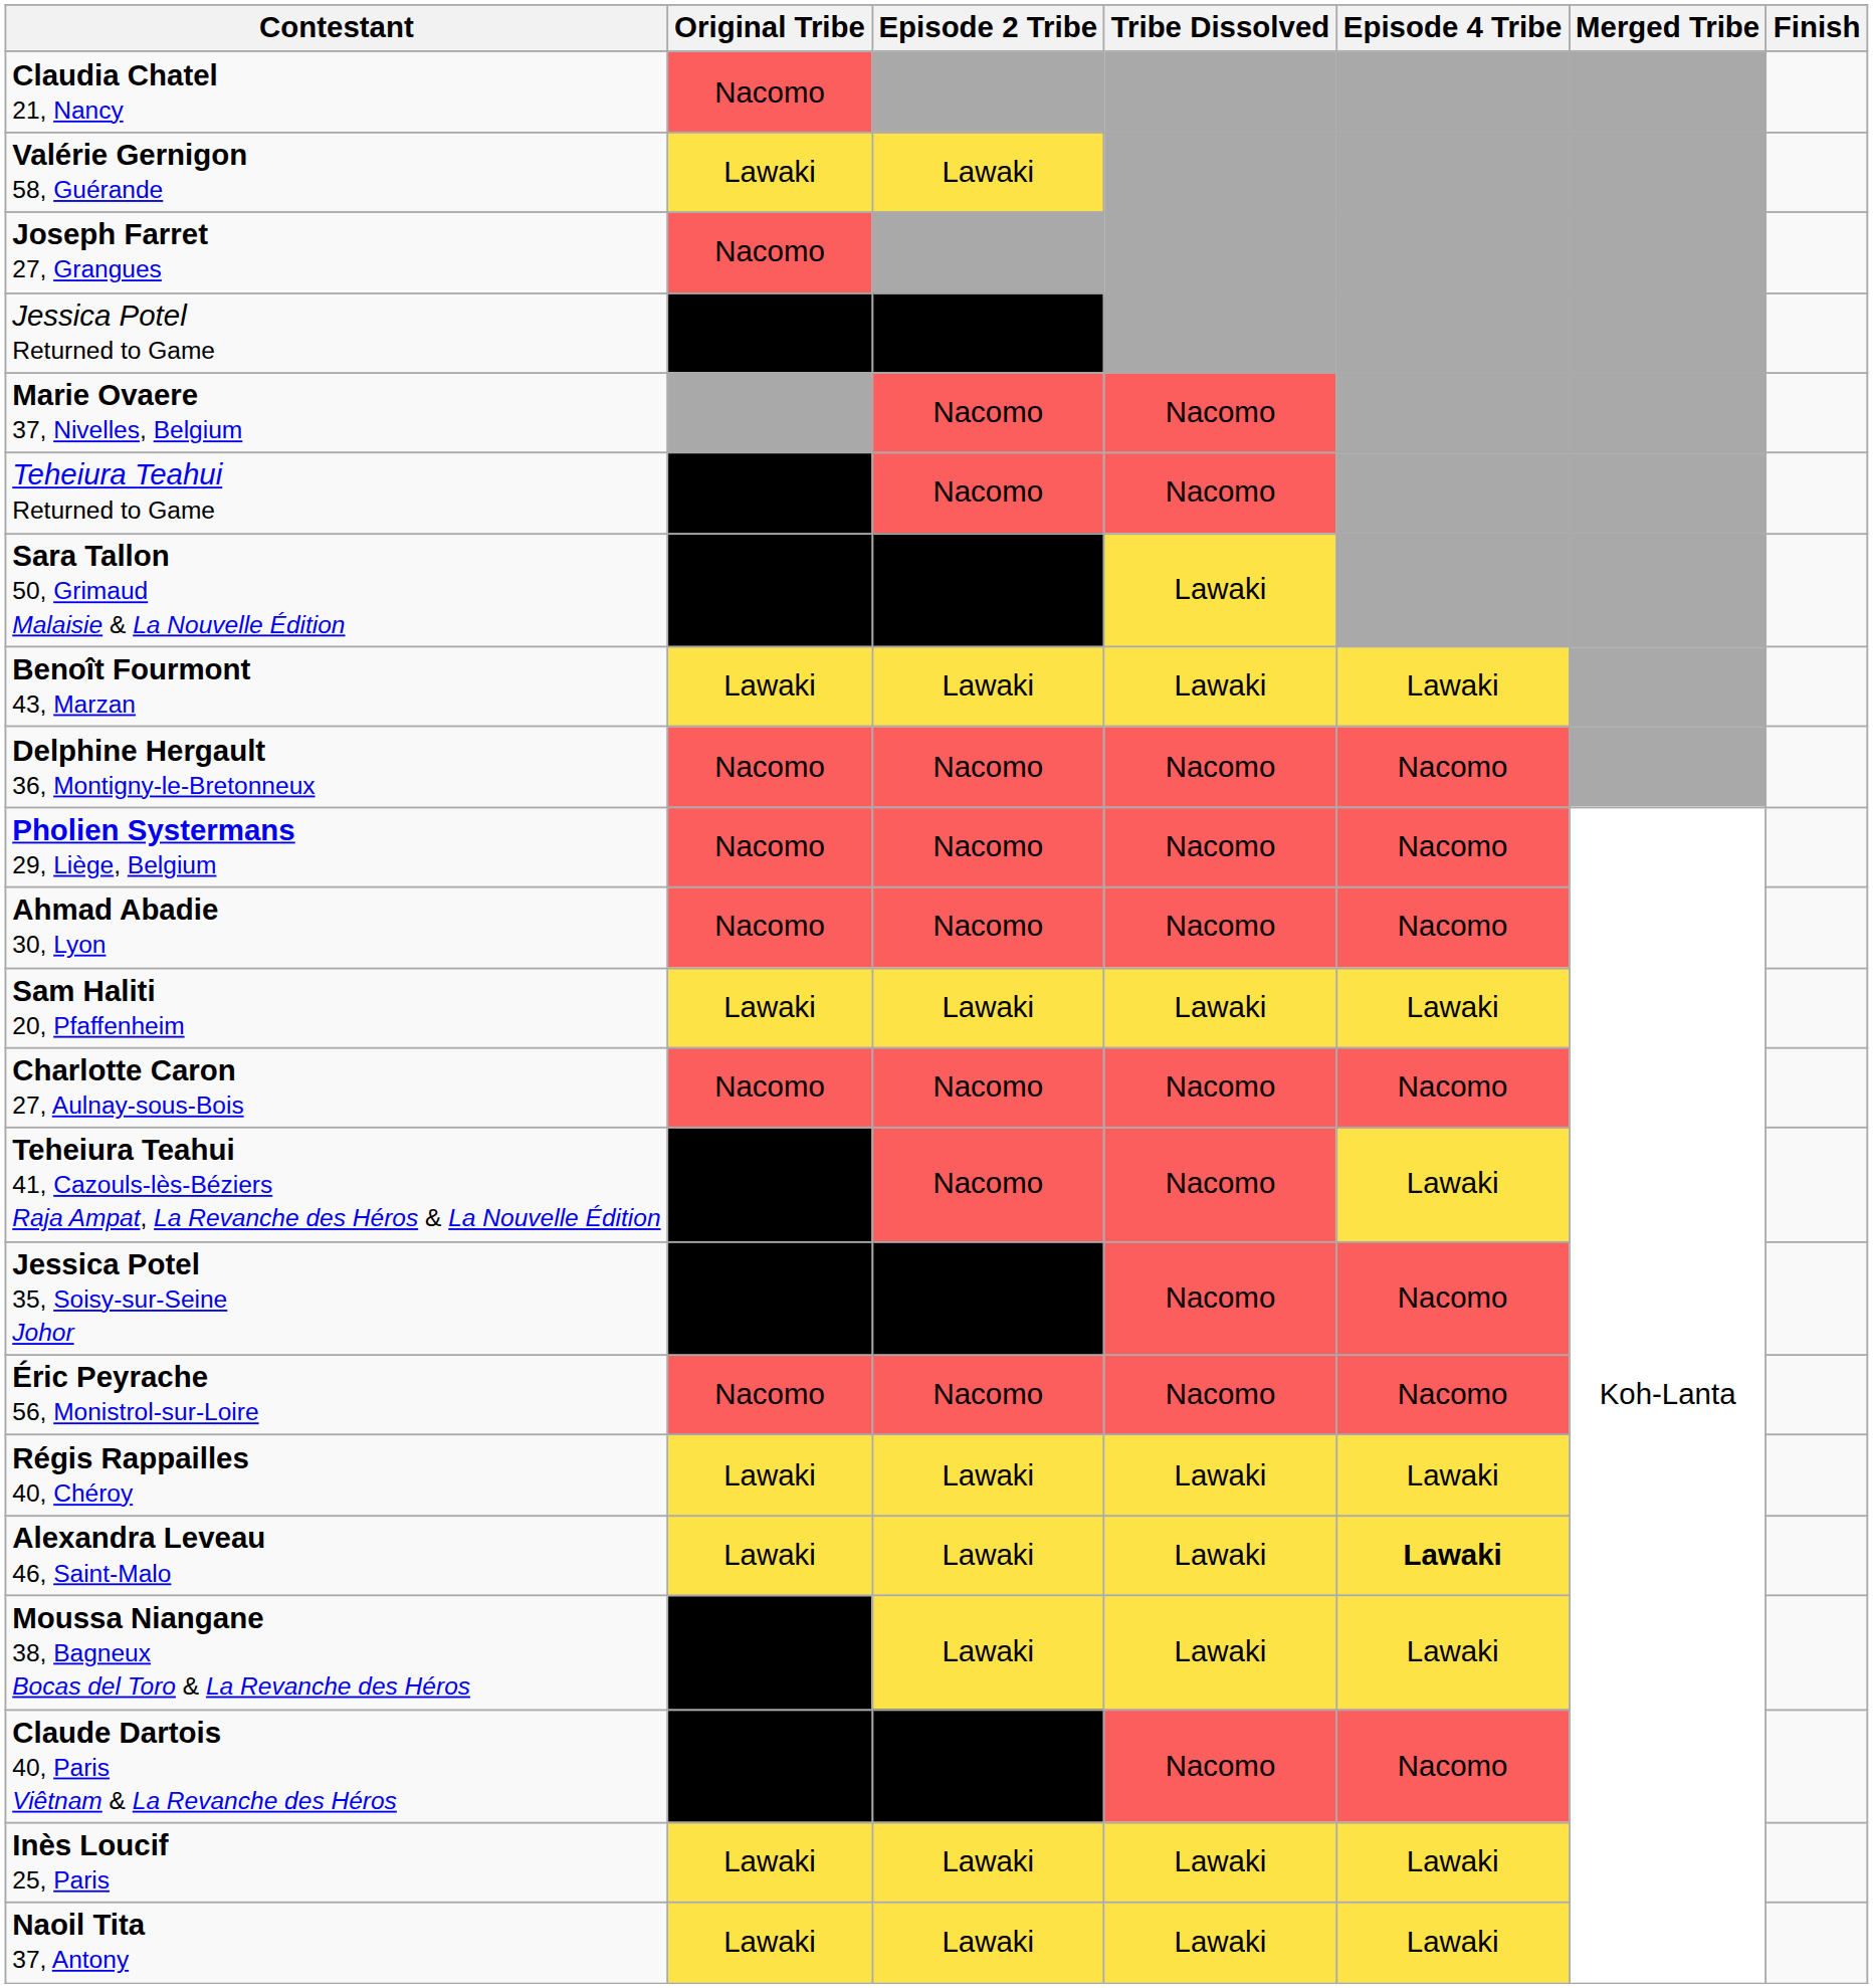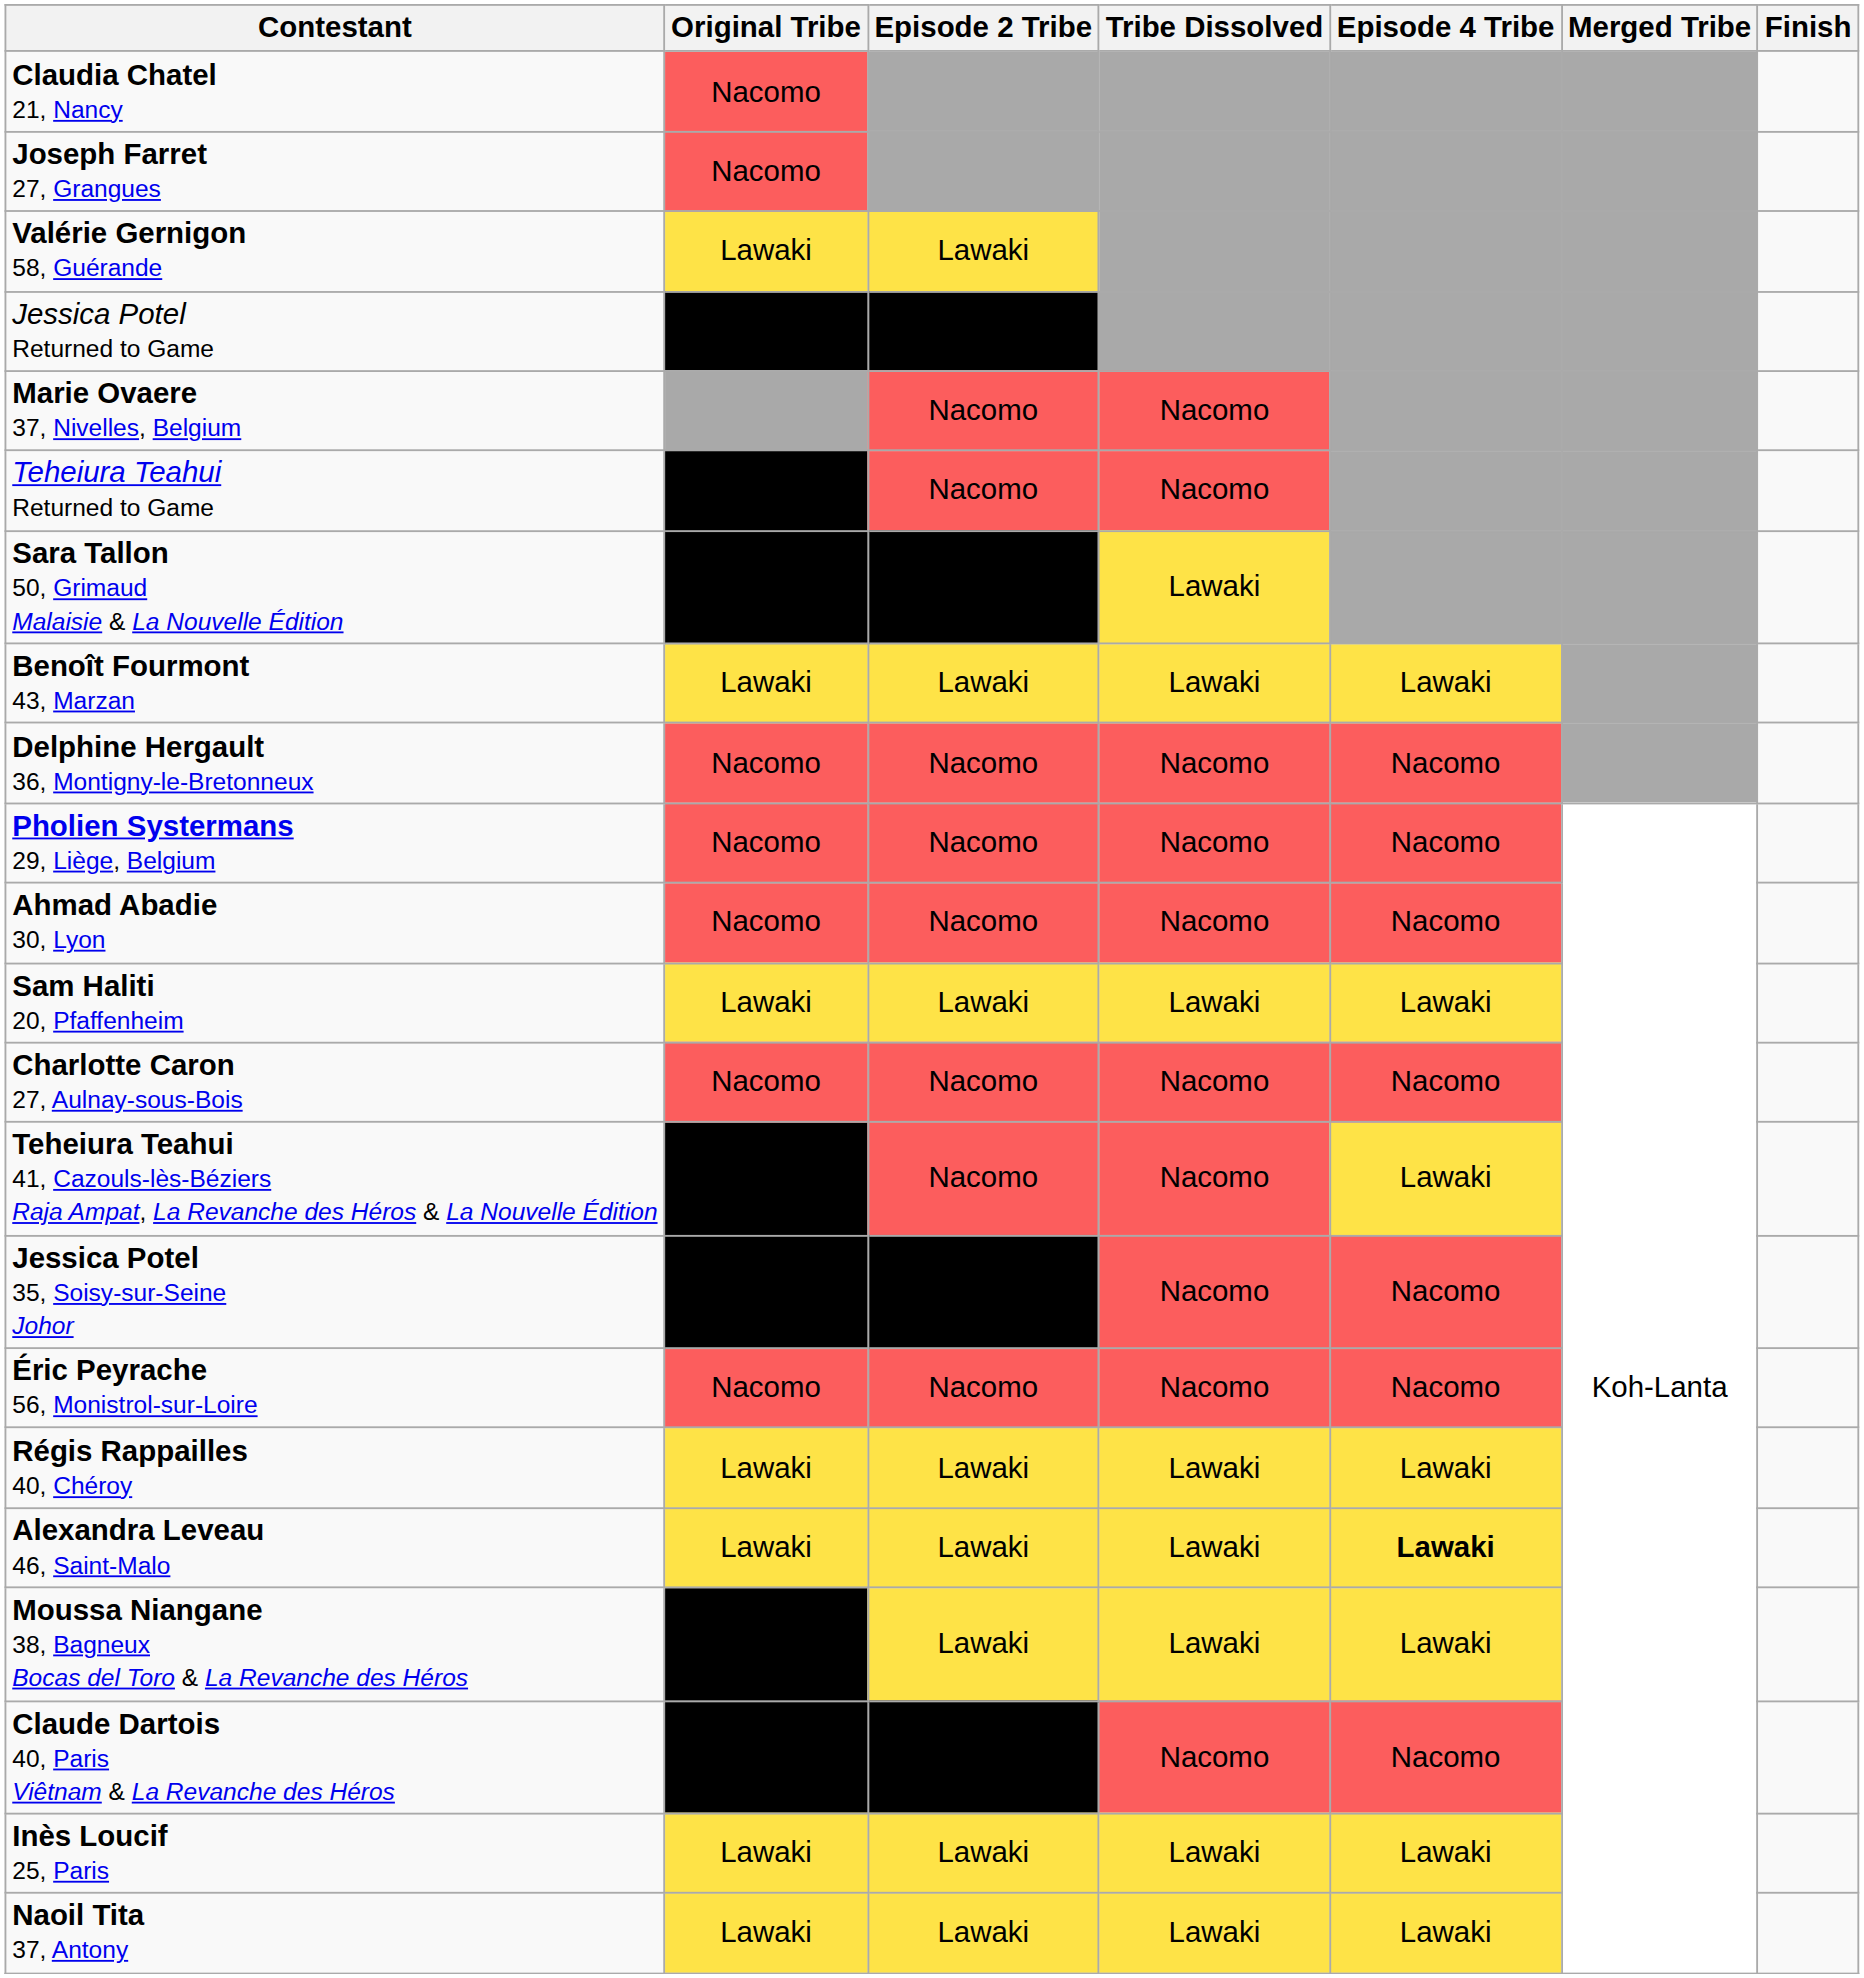 <table class="wikitable" style="margin:auto; text-align:center">
 <tr>
 <th>Contestant</th>
 <th>Original Tribe</th>
 <th>Episode 2 Tribe</th>
 <th>Tribe Dissolved</th>
 <th>Episode 4 Tribe</th>
 <th>Merged Tribe</th>
 <th>Finish</th>
 </tr>
 <tr>
 <td style="text-align: left;"><strong>Claudia Chatel</strong><br><small>21, <a href='#'>Nancy</a></small></td>
 <td bgcolor="#fc5d5d">Nacomo</td>
 <td bgcolor="darkgrey"></td>
 <td bgcolor="darkgrey"></td>
 <td bgcolor="darkgrey"></td>
 <td bgcolor="darkgrey"></td>
 <td></td>
 </tr>
 <tr>
-<td style="text-align: left;"><strong>Valérie Gernigon</strong><br><small>58, <a href='#'>Guérande</a></small></td>
-<td bgcolor="#fee347">Lawaki</td>
-<td bgcolor="#fee347">Lawaki</td>
+<td style="text-align: left;"><strong>Joseph Farret</strong><br><small>27, <a href='#'>Grangues</a></small></td>
+<td bgcolor="#fc5d5d">Nacomo</td>
+<td bgcolor="darkgrey"></td>
 <td bgcolor="darkgrey"></td>
 <td bgcolor="darkgrey"></td>
 <td bgcolor="darkgrey"></td>
 <td></td>
 </tr>
 <tr>
-<td style="text-align: left;"><strong>Joseph Farret</strong><br><small>27, <a href='#'>Grangues</a></small></td>
-<td bgcolor="#fc5d5d">Nacomo</td>
-<td bgcolor="darkgrey"></td>
+<td style="text-align: left;"><strong>Valérie Gernigon</strong><br><small>58, <a href='#'>Guérande</a></small></td>
+<td bgcolor="#fee347">Lawaki</td>
+<td bgcolor="#fee347">Lawaki</td>
 <td bgcolor="darkgrey"></td>
 <td bgcolor="darkgrey"></td>
 <td bgcolor="darkgrey"></td>
 <td></td>
 </tr>
 <tr>
 <td style="text-align: left;"><em>Jessica Potel</em><br><small>Returned to Game</small></td>
 <td bgcolor="black"><span>Héros</span></td>
 <td bgcolor="black"><span>Héros</span></td>
 <td bgcolor="darkgrey"></td>
 <td bgcolor="darkgrey"></td>
 <td bgcolor="darkgrey"></td>
 <td></td>
 </tr>
 <tr>
 <td style="text-align: left;"><strong>Marie Ovaere</strong><br><small>37, <a href='#'>Nivelles</a>, <a href='#'>Belgium</a></small></td>
 <td bgcolor="darkgrey"></td>
 <td bgcolor="#fc5d5d">Nacomo</td>
 <td bgcolor="#fc5d5d">Nacomo</td>
 <td bgcolor="darkgrey"></td>
 <td bgcolor="darkgrey"></td>
 <td></td>
 </tr>
 <tr>
 <td style="text-align: left;"><em><a href='#'>Teheiura Teahui</a></em><br><small>Returned to Game</small></td>
 <td bgcolor="black"><span>Héros</span></td>
 <td bgcolor="#fc5d5d">Nacomo</td>
 <td bgcolor="#fc5d5d">Nacomo</td>
 <td bgcolor="darkgrey"></td>
 <td bgcolor="darkgrey"></td>
 <td></td>
 </tr>
 <tr>
 <td style="text-align: left;"><strong>Sara Tallon</strong><br><small>50, <a href='#'>Grimaud</a><br><em><a href='#'>Malaisie</a></em> & <em><a href='#'>La Nouvelle Édition</a></em></small></td>
 <td bgcolor="black"><span>Héros</span></td>
 <td bgcolor="black"><span>Héros</span></td>
 <td bgcolor="#fee347">Lawaki</td>
 <td bgcolor="darkgrey"></td>
 <td bgcolor="darkgrey"></td>
 <td></td>
 </tr>
 <tr>
 <td style="text-align: left;"><strong>Benoît Fourmont</strong><br><small>43, <a href='#'>Marzan</a></small></td>
 <td bgcolor="#fee347">Lawaki</td>
 <td bgcolor="#fee347">Lawaki</td>
 <td bgcolor="#fee347">Lawaki</td>
 <td bgcolor="#fee347">Lawaki</td>
 <td bgcolor="darkgrey"></td>
 <td></td>
 </tr>
 <tr>
 <td style="text-align: left;"><strong>Delphine Hergault</strong><br><small>36, <a href='#'>Montigny-le-Bretonneux</a></small></td>
 <td bgcolor="#fc5d5d">Nacomo</td>
 <td bgcolor="#fc5d5d">Nacomo</td>
 <td bgcolor="#fc5d5d">Nacomo</td>
 <td bgcolor="#fc5d5d">Nacomo</td>
 <td bgcolor="darkgrey"></td>
 <td></td>
 </tr>
 <tr>
 <td style="text-align: left;"><strong><a href='#'>Pholien Systermans</a></strong><br><small>29, <a href='#'>Liège</a>, <a href='#'>Belgium</a></small></td>
 <td bgcolor="#fc5d5d">Nacomo</td>
 <td bgcolor="#fc5d5d">Nacomo</td>
 <td bgcolor="#fc5d5d">Nacomo</td>
 <td bgcolor="#fc5d5d">Nacomo</td>
 <td rowspan="13" bgcolor="white">Koh-Lanta</td>
 <td></td>
 </tr>
 <tr>
 <td style="text-align: left;"><strong>Ahmad Abadie</strong><br><small>30, <a href='#'>Lyon</a></small></td>
 <td bgcolor="#fc5d5d">Nacomo</td>
 <td bgcolor="#fc5d5d">Nacomo</td>
 <td bgcolor="#fc5d5d">Nacomo</td>
 <td bgcolor="#fc5d5d">Nacomo</td>
 <td></td>
 </tr>
 <tr>
 <td style="text-align: left;"><strong>Sam Haliti</strong><br><small>20, <a href='#'>Pfaffenheim</a></small></td>
 <td bgcolor="#fee347">Lawaki</td>
 <td bgcolor="#fee347">Lawaki</td>
 <td bgcolor="#fee347">Lawaki</td>
 <td bgcolor="#fee347">Lawaki</td>
 <td></td>
 </tr>
 <tr>
 <td style="text-align: left;"><strong>Charlotte Caron</strong><br><small>27, <a href='#'>Aulnay-sous-Bois</a></small></td>
 <td bgcolor="#fc5d5d">Nacomo</td>
 <td bgcolor="#fc5d5d">Nacomo</td>
 <td bgcolor="#fc5d5d">Nacomo</td>
 <td bgcolor="#fc5d5d">Nacomo</td>
 <td></td>
 </tr>
 <tr>
 <td style="text-align: left;"><strong>Teheiura Teahui</strong><br><small>41, <a href='#'>Cazouls-lès-Béziers</a><br><em><a href='#'>Raja Ampat</a></em>, <em><a href='#'>La Revanche des Héros</a></em> & <em><a href='#'>La Nouvelle Édition</a></em></small></td>
 <td bgcolor="black"><span>Héros</span></td>
 <td bgcolor="#fc5d5d">Nacomo</td>
 <td bgcolor="#fc5d5d">Nacomo</td>
 <td bgcolor="#fee347">Lawaki</td>
 <td></td>
 </tr>
 <tr>
 <td style="text-align: left;"><strong>Jessica Potel</strong><br><small>35, <a href='#'>Soisy-sur-Seine</a><br><em><a href='#'>Johor</a></em></small></td>
 <td bgcolor="black"><span>Héros</span></td>
 <td bgcolor="black"><span>Héros</span></td>
 <td bgcolor="#fc5d5d">Nacomo</td>
 <td bgcolor="#fc5d5d">Nacomo</td>
 <td></td>
 </tr>
 <tr>
 <td style="text-align: left;"><strong>Éric Peyrache</strong><br><small>56, <a href='#'>Monistrol-sur-Loire</a></small></td>
 <td bgcolor="#fc5d5d">Nacomo</td>
 <td bgcolor="#fc5d5d">Nacomo</td>
 <td bgcolor="#fc5d5d">Nacomo</td>
 <td bgcolor="#fc5d5d">Nacomo</td>
 <td></td>
 </tr>
 <tr>
 <td style="text-align: left;"><strong>Régis Rappailles</strong><br><small>40, <a href='#'>Chéroy</a></small></td>
 <td bgcolor="#fee347">Lawaki</td>
 <td bgcolor="#fee347">Lawaki</td>
 <td bgcolor="#fee347">Lawaki</td>
 <td bgcolor="#fee347">Lawaki</td>
 <td></td>
 </tr>
 <tr>
 <td style="text-align: left;"><strong>Alexandra Leveau</strong><br><small>46, <a href='#'>Saint-Malo</a></small></td>
 <td bgcolor="#fee347">Lawaki</td>
 <td bgcolor="#fee347">Lawaki</td>
 <td bgcolor="#fee347">Lawaki</td>
 <td bgcolor="#fee347"><strong>Lawaki</strong></td>
 <td></td>
 </tr>
 <tr>
 <td style="text-align: left;"><strong>Moussa Niangane</strong><br><small>38, <a href='#'>Bagneux</a><br><em><a href='#'>Bocas del Toro</a></em> & <em><a href='#'>La Revanche des Héros</a></em></small></td>
 <td bgcolor="black"><span>Héros</span></td>
 <td bgcolor="#fee347">Lawaki</td>
 <td bgcolor="#fee347">Lawaki</td>
 <td bgcolor="#fee347">Lawaki</td>
 <td></td>
 </tr>
 <tr>
 <td style="text-align: left;"><strong>Claude Dartois</strong><br><small>40, <a href='#'>Paris</a><br><em><a href='#'>Viêtnam</a></em> & <em><a href='#'>La Revanche des Héros</a></em></small></td>
 <td bgcolor="black"><span>Héros</span></td>
 <td bgcolor="black"><span>Héros</span></td>
 <td bgcolor="#fc5d5d">Nacomo</td>
 <td bgcolor="#fc5d5d">Nacomo</td>
 <td></td>
 </tr>
 <tr>
 <td style="text-align: left;"><strong>Inès Loucif</strong><br><small>25, <a href='#'>Paris</a></small></td>
 <td bgcolor="#fee347">Lawaki</td>
 <td bgcolor="#fee347">Lawaki</td>
 <td bgcolor="#fee347">Lawaki</td>
 <td bgcolor="#fee347">Lawaki</td>
 <td></td>
 </tr>
 <tr>
 <td style="text-align: left;"><strong>Naoil Tita</strong><br><small>37, <a href='#'>Antony</a></small></td>
 <td bgcolor="#fee347">Lawaki</td>
 <td bgcolor="#fee347">Lawaki</td>
 <td bgcolor="#fee347">Lawaki</td>
 <td bgcolor="#fee347">Lawaki</td>
 <td bgcolor=""></td>
 </tr>
 <tr>
 </tr>
 </table>
